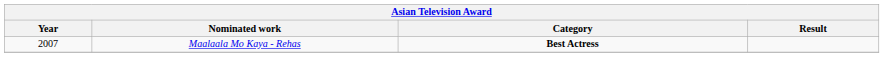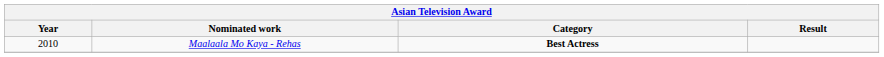 <table width="70%" class="wikitable sortable">
 <tr>
 <th colspan="4"><a href='#'>Asian Television Award</a></th>
 </tr>
 <tr>
 <th width="10%">Year</th>
 <th width="35%">Nominated work</th>
 <th width="40%">Category</th>
 <th width="15%">Result</th>
 </tr>
 <tr>
-<td align="center">2007</td>
+<td align="center">2010</td>
 <td align="center"><em><a href='#'>Maalaala Mo Kaya - Rehas</a></em></td>
 <td align="center"><strong>Best Actress</strong></td>
 <td></td>
 </tr>
 <tr>
 </tr>
 </table>
